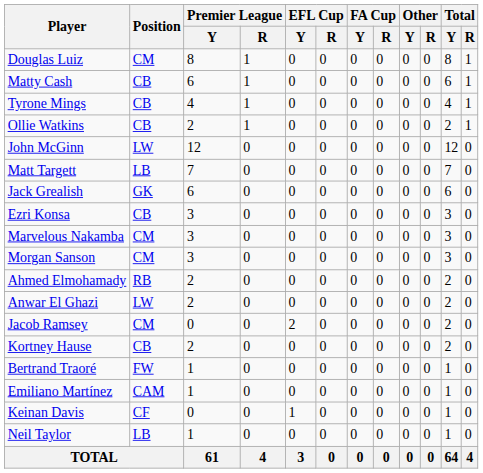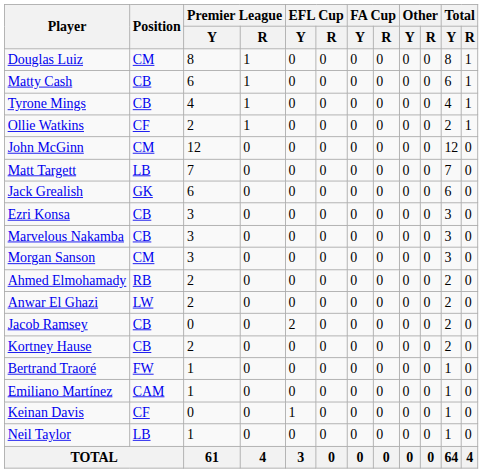 <table class="wikitable sortable">
 <tr>
 <th rowspan="2">Player</th>
 <th rowspan="2">Position</th>
 <th colspan="2">Premier League</th>
 <th colspan="2">EFL Cup</th>
 <th colspan="2">FA Cup</th>
 <th colspan="2">Other</th>
 <th colspan="2">Total</th>
 </tr>
 <tr>
 <th>Y</th>
 <th>R</th>
 <th>Y</th>
 <th>R</th>
 <th>Y</th>
 <th>R</th>
 <th>Y</th>
 <th>R</th>
 <th>Y</th>
 <th>R</th>
 </tr>
 <tr>
 <td> <a href='#'>Douglas Luiz</a></td>
 <td><a href='#'>CM</a></td>
 <td>8</td>
 <td>1</td>
 <td>0</td>
 <td>0</td>
 <td>0</td>
 <td>0</td>
 <td>0</td>
 <td>0</td>
 <td>8</td>
 <td>1</td>
 </tr>
 <tr>
 <td> <a href='#'>Matty Cash</a></td>
 <td><a href='#'>CB</a></td>
 <td>6</td>
 <td>1</td>
 <td>0</td>
 <td>0</td>
 <td>0</td>
 <td>0</td>
 <td>0</td>
 <td>0</td>
 <td>6</td>
 <td>1</td>
 </tr>
 <tr>
 <td> <a href='#'>Tyrone Mings</a></td>
 <td><a href='#'>CB</a></td>
 <td>4</td>
 <td>1</td>
 <td>0</td>
 <td>0</td>
 <td>0</td>
 <td>0</td>
 <td>0</td>
 <td>0</td>
 <td>4</td>
 <td>1</td>
 </tr>
 <tr>
 <td> <a href='#'>Ollie Watkins</a></td>
-<td><a href='#'>CB</a></td>
+<td><a href='#'>CF</a></td>
 <td>2</td>
 <td>1</td>
 <td>0</td>
 <td>0</td>
 <td>0</td>
 <td>0</td>
 <td>0</td>
 <td>0</td>
 <td>2</td>
 <td>1</td>
 </tr>
 <tr>
 <td> <a href='#'>John McGinn</a></td>
-<td><a href='#'>LW</a></td>
+<td><a href='#'>CM</a></td>
 <td>12</td>
 <td>0</td>
 <td>0</td>
 <td>0</td>
 <td>0</td>
 <td>0</td>
 <td>0</td>
 <td>0</td>
 <td>12</td>
 <td>0</td>
 </tr>
 <tr>
 <td> <a href='#'>Matt Targett</a></td>
 <td><a href='#'>LB</a></td>
 <td>7</td>
 <td>0</td>
 <td>0</td>
 <td>0</td>
 <td>0</td>
 <td>0</td>
 <td>0</td>
 <td>0</td>
 <td>7</td>
 <td>0</td>
 </tr>
 <tr>
 <td> <a href='#'>Jack Grealish</a></td>
 <td><a href='#'>GK</a></td>
 <td>6</td>
 <td>0</td>
 <td>0</td>
 <td>0</td>
 <td>0</td>
 <td>0</td>
 <td>0</td>
 <td>0</td>
 <td>6</td>
 <td>0</td>
 </tr>
 <tr>
 <td> <a href='#'>Ezri Konsa</a></td>
 <td><a href='#'>CB</a></td>
 <td>3</td>
 <td>0</td>
 <td>0</td>
 <td>0</td>
 <td>0</td>
 <td>0</td>
 <td>0</td>
 <td>0</td>
 <td>3</td>
 <td>0</td>
 </tr>
 <tr>
 <td> <a href='#'>Marvelous Nakamba</a></td>
-<td><a href='#'>CM</a></td>
+<td><a href='#'>CB</a></td>
 <td>3</td>
 <td>0</td>
 <td>0</td>
 <td>0</td>
 <td>0</td>
 <td>0</td>
 <td>0</td>
 <td>0</td>
 <td>3</td>
 <td>0</td>
 </tr>
 <tr>
 <td> <a href='#'>Morgan Sanson</a></td>
 <td><a href='#'>CM</a></td>
 <td>3</td>
 <td>0</td>
 <td>0</td>
 <td>0</td>
 <td>0</td>
 <td>0</td>
 <td>0</td>
 <td>0</td>
 <td>3</td>
 <td>0</td>
 </tr>
 <tr>
 <td> <a href='#'>Ahmed Elmohamady</a></td>
 <td><a href='#'>RB</a></td>
 <td>2</td>
 <td>0</td>
 <td>0</td>
 <td>0</td>
 <td>0</td>
 <td>0</td>
 <td>0</td>
 <td>0</td>
 <td>2</td>
 <td>0</td>
 </tr>
 <tr>
 <td> <a href='#'>Anwar El Ghazi</a></td>
 <td><a href='#'>LW</a></td>
 <td>2</td>
 <td>0</td>
 <td>0</td>
 <td>0</td>
 <td>0</td>
 <td>0</td>
 <td>0</td>
 <td>0</td>
 <td>2</td>
 <td>0</td>
 </tr>
 <tr>
 <td> <a href='#'>Jacob Ramsey</a></td>
-<td><a href='#'>CM</a></td>
+<td><a href='#'>CB</a></td>
 <td>0</td>
 <td>0</td>
 <td>2</td>
 <td>0</td>
 <td>0</td>
 <td>0</td>
 <td>0</td>
 <td>0</td>
 <td>2</td>
 <td>0</td>
 </tr>
 <tr>
 <td> <a href='#'>Kortney Hause</a></td>
 <td><a href='#'>CB</a></td>
 <td>2</td>
 <td>0</td>
 <td>0</td>
 <td>0</td>
 <td>0</td>
 <td>0</td>
 <td>0</td>
 <td>0</td>
 <td>2</td>
 <td>0</td>
 </tr>
 <tr>
 <td> <a href='#'>Bertrand Traoré</a></td>
 <td><a href='#'>FW</a></td>
 <td>1</td>
 <td>0</td>
 <td>0</td>
 <td>0</td>
 <td>0</td>
 <td>0</td>
 <td>0</td>
 <td>0</td>
 <td>1</td>
 <td>0</td>
 </tr>
 <tr>
 <td> <a href='#'>Emiliano Martínez</a></td>
 <td><a href='#'>CAM</a></td>
 <td>1</td>
 <td>0</td>
 <td>0</td>
 <td>0</td>
 <td>0</td>
 <td>0</td>
 <td>0</td>
 <td>0</td>
 <td>1</td>
 <td>0</td>
 </tr>
 <tr>
 <td> <a href='#'>Keinan Davis</a></td>
 <td><a href='#'>CF</a></td>
 <td>0</td>
 <td>0</td>
 <td>1</td>
 <td>0</td>
 <td>0</td>
 <td>0</td>
 <td>0</td>
 <td>0</td>
 <td>1</td>
 <td>0</td>
 </tr>
 <tr>
 <td> <a href='#'>Neil Taylor</a></td>
 <td><a href='#'>LB</a></td>
 <td>1</td>
 <td>0</td>
 <td>0</td>
 <td>0</td>
 <td>0</td>
 <td>0</td>
 <td>0</td>
 <td>0</td>
 <td>1</td>
 <td>0</td>
 </tr>
 <tr>
 <th colspan="2">TOTAL</th>
 <th>61</th>
 <th>4</th>
 <th>3</th>
 <th>0</th>
 <th>0</th>
 <th>0</th>
 <th>0</th>
 <th>0</th>
 <th>64</th>
 <th>4</th>
 </tr>
 </table>
